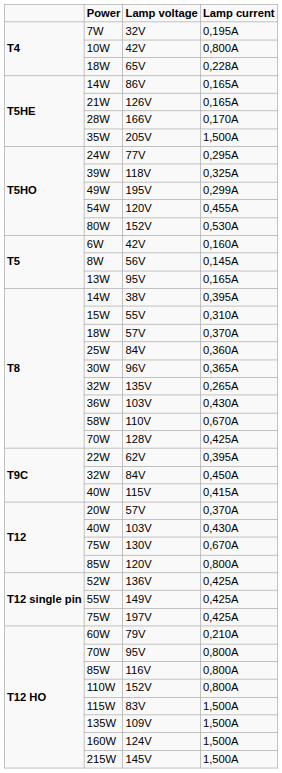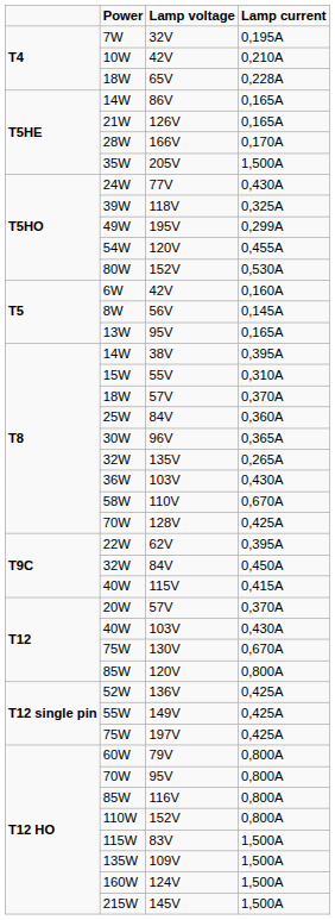 <table class="wikitable">
 <tr>
 <td></td>
 <td><strong>Power</strong></td>
 <td><strong>Lamp voltage</strong></td>
 <td><strong>Lamp current</strong></td>
 </tr>
 <tr>
 <td rowspan="3"><strong>T4</strong></td>
 <td>7W</td>
 <td>32V</td>
 <td>0,195A</td>
 </tr>
 <tr>
 <td>10W</td>
 <td>42V</td>
-<td>0,800A</td>
+<td>0,210A</td>
 </tr>
 <tr>
 <td>18W</td>
 <td>65V</td>
 <td>0,228A</td>
 </tr>
 <tr>
 <td rowspan="4"><strong>T5HE</strong></td>
 <td>14W</td>
 <td>86V</td>
 <td>0,165A</td>
 </tr>
 <tr>
 <td>21W</td>
 <td>126V</td>
 <td>0,165A</td>
 </tr>
 <tr>
 <td>28W</td>
 <td>166V</td>
 <td>0,170A</td>
 </tr>
 <tr>
 <td>35W</td>
 <td>205V</td>
 <td>1,500A</td>
 </tr>
 <tr>
 <td rowspan="5"><strong>T5HO</strong></td>
 <td>24W</td>
 <td>77V</td>
-<td>0,295A</td>
+<td>0,430A</td>
 </tr>
 <tr>
 <td>39W</td>
 <td>118V</td>
 <td>0,325A</td>
 </tr>
 <tr>
 <td>49W</td>
 <td>195V</td>
 <td>0,299A</td>
 </tr>
 <tr>
 <td>54W</td>
 <td>120V</td>
 <td>0,455A</td>
 </tr>
 <tr>
 <td>80W</td>
 <td>152V</td>
 <td>0,530A</td>
 </tr>
 <tr>
 <td rowspan="3"><strong>T5</strong></td>
 <td>6W</td>
 <td>42V</td>
 <td>0,160A</td>
 </tr>
 <tr>
 <td>8W</td>
 <td>56V</td>
 <td>0,145A</td>
 </tr>
 <tr>
 <td>13W</td>
 <td>95V</td>
 <td>0,165A</td>
 </tr>
 <tr>
 <td rowspan="9"><strong>T8</strong></td>
 <td>14W</td>
 <td>38V</td>
 <td>0,395A</td>
 </tr>
 <tr>
 <td>15W</td>
 <td>55V</td>
 <td>0,310A</td>
 </tr>
 <tr>
 <td>18W</td>
 <td>57V</td>
 <td>0,370A</td>
 </tr>
 <tr>
 <td>25W</td>
 <td>84V</td>
 <td>0,360A</td>
 </tr>
 <tr>
 <td>30W</td>
 <td>96V</td>
 <td>0,365A</td>
 </tr>
 <tr>
 <td>32W</td>
 <td>135V</td>
 <td>0,265A</td>
 </tr>
 <tr>
 <td>36W</td>
 <td>103V</td>
 <td>0,430A</td>
 </tr>
 <tr>
 <td>58W</td>
 <td>110V</td>
 <td>0,670A</td>
 </tr>
 <tr>
 <td>70W</td>
 <td>128V</td>
 <td>0,425A</td>
 </tr>
 <tr>
 <td rowspan="3"><strong>T9C</strong></td>
 <td>22W</td>
 <td>62V</td>
 <td>0,395A</td>
 </tr>
 <tr>
 <td>32W</td>
 <td>84V</td>
 <td>0,450A</td>
 </tr>
 <tr>
 <td>40W</td>
 <td>115V</td>
 <td>0,415A</td>
 </tr>
 <tr>
 <td rowspan="4"><strong>T12</strong></td>
 <td>20W</td>
 <td>57V</td>
 <td>0,370A</td>
 </tr>
 <tr>
 <td>40W</td>
 <td>103V</td>
 <td>0,430A</td>
 </tr>
 <tr>
 <td>75W</td>
 <td>130V</td>
 <td>0,670A</td>
 </tr>
 <tr>
 <td>85W</td>
 <td>120V</td>
 <td>0,800A</td>
 </tr>
 <tr>
 <td rowspan="3"><strong>T12 single pin</strong></td>
 <td>52W</td>
 <td>136V</td>
 <td>0,425A</td>
 </tr>
 <tr>
 <td>55W</td>
 <td>149V</td>
 <td>0,425A</td>
 </tr>
 <tr>
 <td>75W</td>
 <td>197V</td>
 <td>0,425A</td>
 </tr>
 <tr>
 <td rowspan="8"><strong>T12 HO</strong></td>
 <td>60W</td>
 <td>79V</td>
-<td>0,210A</td>
+<td>0,800A</td>
 </tr>
 <tr>
 <td>70W</td>
 <td>95V</td>
 <td>0,800A</td>
 </tr>
 <tr>
 <td>85W</td>
 <td>116V</td>
 <td>0,800A</td>
 </tr>
 <tr>
 <td>110W</td>
 <td>152V</td>
 <td>0,800A</td>
 </tr>
 <tr>
 <td>115W</td>
 <td>83V</td>
 <td>1,500A</td>
 </tr>
 <tr>
 <td>135W</td>
 <td>109V</td>
 <td>1,500A</td>
 </tr>
 <tr>
 <td>160W</td>
 <td>124V</td>
 <td>1,500A</td>
 </tr>
 <tr>
 <td>215W</td>
 <td>145V</td>
 <td>1,500A</td>
 </tr>
 </table>
